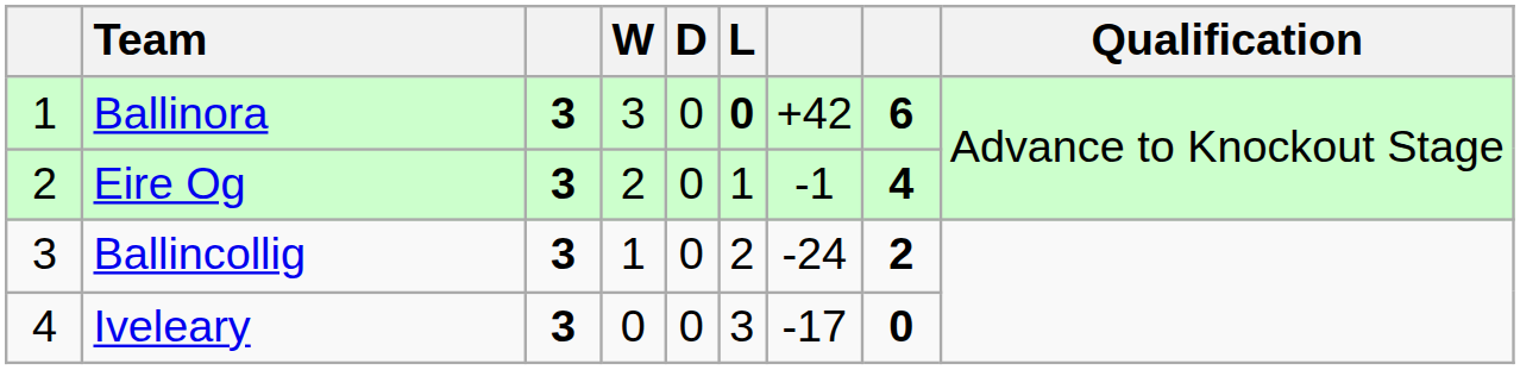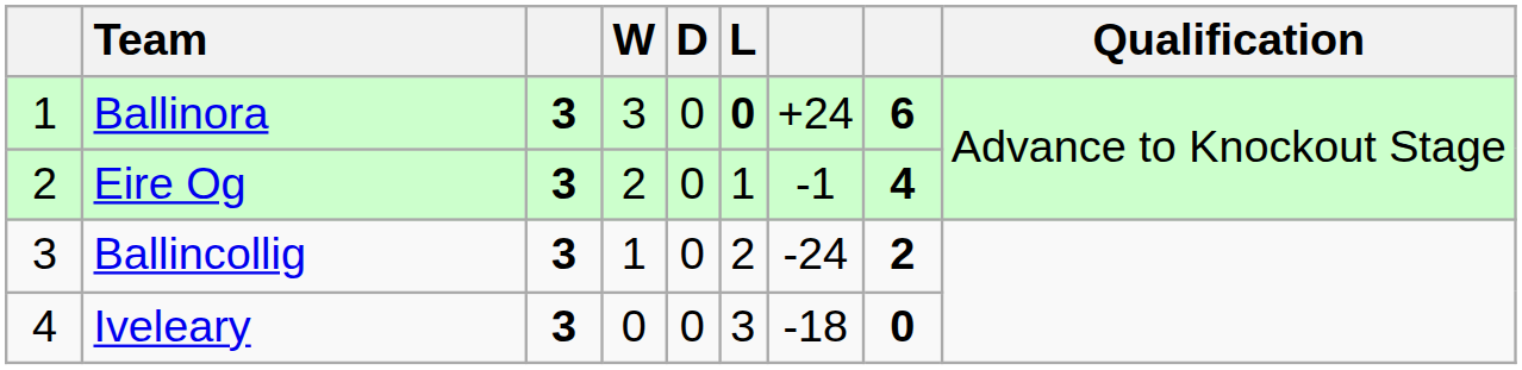 <table class="wikitable" style="text-align:center">
 <tr>
 <th width="20"></th>
 <th width="150" style="text-align:left;">Team</th>
 <th width="20"></th>
 <th>W</th>
 <th>D</th>
 <th>L</th>
 <th width="20"></th>
 <th width="20"></th>
 <th>Qualification</th>
 </tr>
 <tr style="background:#ccffcc">
 <td>1</td>
 <td align="left"> <a href='#'>Ballinora</a></td>
 <td><strong>3</strong></td>
 <td>3</td>
 <td>0</td>
 <td><strong>0</strong></td>
-<td>+42</td>
+<td>+24</td>
 <td><strong>6</strong></td>
 <td rowspan="2">Advance to Knockout Stage</td>
 </tr>
 <tr style="background:#ccffcc">
 <td>2</td>
 <td align="left"> <a href='#'>Eire Og</a></td>
 <td><strong>3</strong></td>
 <td>2</td>
 <td>0</td>
 <td>1</td>
 <td>-1</td>
 <td><strong>4</strong></td>
 </tr>
 <tr>
 <td>3</td>
 <td align="left"> <a href='#'>Ballincollig</a></td>
 <td><strong>3</strong></td>
 <td>1</td>
 <td>0</td>
 <td>2</td>
 <td>-24</td>
 <td><strong>2</strong></td>
 <td rowspan="2"></td>
 </tr>
 <tr>
 <td>4</td>
 <td align="left"> <a href='#'>Iveleary</a></td>
 <td><strong>3</strong></td>
 <td>0</td>
 <td>0</td>
 <td>3</td>
-<td>-17</td>
+<td>-18</td>
 <td><strong>0</strong></td>
 </tr>
 </table>
